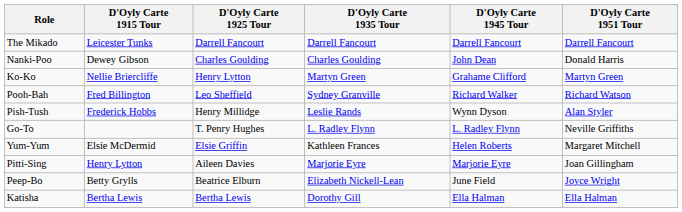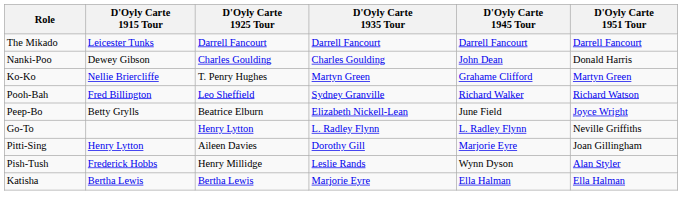 <table class="wikitable" style="width: 65em; font-size: 90%; line-height: 1.2">
 <tr>
 <th>Role</th>
 <th>D'Oyly Carte<br>1915 Tour</th>
 <th>D'Oyly Carte<br>1925 Tour</th>
 <th>D'Oyly Carte<br>1935 Tour</th>
 <th>D'Oyly Carte<br>1945 Tour</th>
 <th>D'Oyly Carte<br>1951 Tour</th>
 </tr>
 <tr>
 <td>The Mikado</td>
 <td><a href='#'>Leicester Tunks</a></td>
 <td><a href='#'>Darrell Fancourt</a></td>
 <td><a href='#'>Darrell Fancourt</a></td>
 <td><a href='#'>Darrell Fancourt</a></td>
 <td><a href='#'>Darrell Fancourt</a></td>
 </tr>
 <tr>
 <td>Nanki-Poo</td>
 <td>Dewey Gibson</td>
 <td><a href='#'>Charles Goulding</a></td>
 <td><a href='#'>Charles Goulding</a></td>
 <td><a href='#'>John Dean</a></td>
 <td>Donald Harris</td>
 </tr>
 <tr>
 <td>Ko-Ko</td>
 <td><a href='#'>Nellie Briercliffe</a></td>
-<td><a href='#'>Henry Lytton</a></td>
+<td>T. Penry Hughes</td>
 <td><a href='#'>Martyn Green</a></td>
 <td><a href='#'>Grahame Clifford</a></td>
 <td><a href='#'>Martyn Green</a></td>
 </tr>
 <tr>
 <td>Pooh-Bah</td>
 <td><a href='#'>Fred Billington</a></td>
 <td><a href='#'>Leo Sheffield</a></td>
 <td><a href='#'>Sydney Granville</a></td>
 <td><a href='#'>Richard Walker</a></td>
 <td><a href='#'>Richard Watson</a></td>
 </tr>
 <tr>
+<td>Peep-Bo</td>
+<td>Betty Grylls</td>
+<td>Beatrice Elburn</td>
+<td><a href='#'>Elizabeth Nickell-Lean</a></td>
+<td>June Field</td>
+<td><a href='#'>Joyce Wright</a></td>
+</tr>
+<tr>
+<td>Go-To</td>
+<td></td>
+<td><a href='#'>Henry Lytton</a></td>
+<td><a href='#'>L. Radley Flynn</a></td>
+<td><a href='#'>L. Radley Flynn</a></td>
+<td>Neville Griffiths</td>
+</tr>
+<tr>
+<td>Pitti-Sing</td>
+<td><a href='#'>Henry Lytton</a></td>
+<td>Aileen Davies</td>
+<td><a href='#'>Dorothy Gill</a></td>
+<td><a href='#'>Marjorie Eyre</a></td>
+<td>Joan Gillingham</td>
+</tr>
+<tr>
 <td>Pish-Tush</td>
 <td><a href='#'>Frederick Hobbs</a></td>
 <td>Henry Millidge</td>
 <td><a href='#'>Leslie Rands</a></td>
 <td>Wynn Dyson</td>
 <td><a href='#'>Alan Styler</a></td>
 </tr>
 <tr>
-<td>Go-To</td>
-<td></td>
-<td>T. Penry Hughes</td>
-<td><a href='#'>L. Radley Flynn</a></td>
-<td><a href='#'>L. Radley Flynn</a></td>
-<td>Neville Griffiths</td>
-</tr>
-<tr>
-<td>Yum-Yum</td>
-<td>Elsie McDermid</td>
-<td><a href='#'>Elsie Griffin</a></td>
-<td>Kathleen Frances</td>
-<td><a href='#'>Helen Roberts</a></td>
-<td>Margaret Mitchell</td>
-</tr>
-<tr>
-<td>Pitti-Sing</td>
-<td><a href='#'>Henry Lytton</a></td>
-<td>Aileen Davies</td>
-<td><a href='#'>Marjorie Eyre</a></td>
-<td><a href='#'>Marjorie Eyre</a></td>
-<td>Joan Gillingham</td>
-</tr>
-<tr>
-<td>Peep-Bo</td>
-<td>Betty Grylls</td>
-<td>Beatrice Elburn</td>
-<td><a href='#'>Elizabeth Nickell-Lean</a></td>
-<td>June Field</td>
-<td><a href='#'>Joyce Wright</a></td>
-</tr>
-<tr>
 <td>Katisha</td>
 <td><a href='#'>Bertha Lewis</a></td>
 <td><a href='#'>Bertha Lewis</a></td>
-<td><a href='#'>Dorothy Gill</a></td>
+<td><a href='#'>Marjorie Eyre</a></td>
 <td><a href='#'>Ella Halman</a></td>
 <td><a href='#'>Ella Halman</a></td>
 </tr>
 </table>
